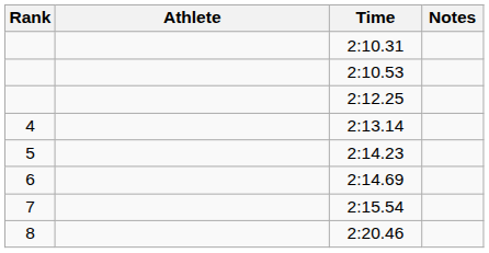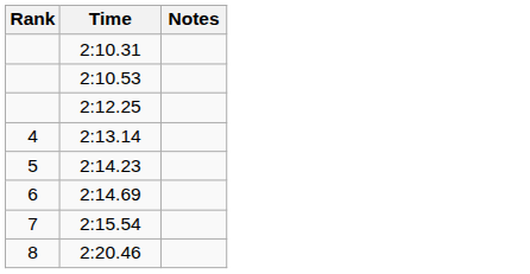 <table class="wikitable" style="text-align:center">
 <tr>
 <th width=40>Rank</th>
-<th width=250>Athlete</th>
 <th width=80>Time</th>
 <th width=50>Notes</th>
 </tr>
 <tr>
 <td></td>
-<td align=left></td>
 <td>2:10.31</td>
 <td></td>
 </tr>
 <tr>
 <td></td>
-<td align=left></td>
 <td>2:10.53</td>
 <td></td>
 </tr>
 <tr>
 <td></td>
-<td align=left></td>
 <td>2:12.25</td>
 <td></td>
 </tr>
 <tr>
 <td>4</td>
-<td align=left></td>
 <td>2:13.14</td>
 <td></td>
 </tr>
 <tr>
 <td>5</td>
-<td align=left></td>
 <td>2:14.23</td>
 <td></td>
 </tr>
 <tr>
 <td>6</td>
-<td align=left></td>
 <td>2:14.69</td>
 <td></td>
 </tr>
 <tr>
 <td>7</td>
-<td align=left></td>
 <td>2:15.54</td>
 <td></td>
 </tr>
 <tr>
 <td>8</td>
-<td align=left></td>
 <td>2:20.46</td>
 <td></td>
 </tr>
 </table>
